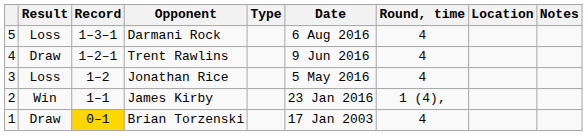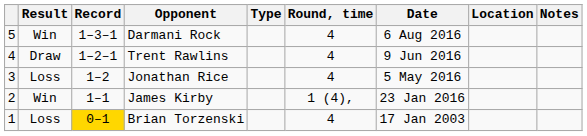 <table class="wikitable" style="text-align:center; font-size:95%">
 <tr>
 <th></th>
 <th>Result</th>
 <th>Record</th>
 <th>Opponent</th>
 <th>Type</th>
+<th>Round, time</th>
 <th>Date</th>
-<th>Round, time</th>
 <th>Location</th>
 <th>Notes</th>
 </tr>
 <tr>
 <td>5</td>
-<td>Loss</td>
+<td>Win</td>
 <td>1–3–1</td>
 <td style="text-align:left;"> Darmani Rock</td>
 <td></td>
+<td>4</td>
 <td>6 Aug 2016</td>
-<td>4</td>
 <td style="text-align:left;"> </td>
 <td style="text-align:left;"></td>
 </tr>
 <tr>
 <td>4</td>
 <td>Draw</td>
 <td>1–2–1</td>
 <td style="text-align:left;"> Trent Rawlins</td>
 <td></td>
+<td>4</td>
 <td>9 Jun 2016</td>
-<td>4</td>
 <td style="text-align:left;"> </td>
 <td style="text-align:left;"></td>
 </tr>
 <tr>
 <td>3</td>
 <td>Loss</td>
 <td>1–2</td>
 <td style="text-align:left;"> Jonathan Rice</td>
 <td></td>
+<td>4</td>
 <td>5 May 2016</td>
-<td>4</td>
 <td style="text-align:left;"> </td>
 <td style="text-align:left;"></td>
 </tr>
 <tr>
 <td>2</td>
 <td>Win</td>
 <td>1–1</td>
 <td style="text-align:left;"> James Kirby</td>
 <td></td>
+<td>1 (4), </td>
 <td>23 Jan 2016</td>
-<td>1 (4), </td>
 <td style="text-align:left;"> </td>
 <td style="text-align:left;"></td>
 </tr>
 <tr>
 <td>1</td>
-<td>Draw</td>
+<td>Loss</td>
 <td style="background: gold;">0–1</td>
 <td style="text-align:left;"> Brian Torzenski</td>
 <td></td>
+<td>4</td>
 <td>17 Jan 2003</td>
-<td>4</td>
 <td style="text-align:left;"> </td>
 <td style="text-align:left;"></td>
 </tr>
 </table>
